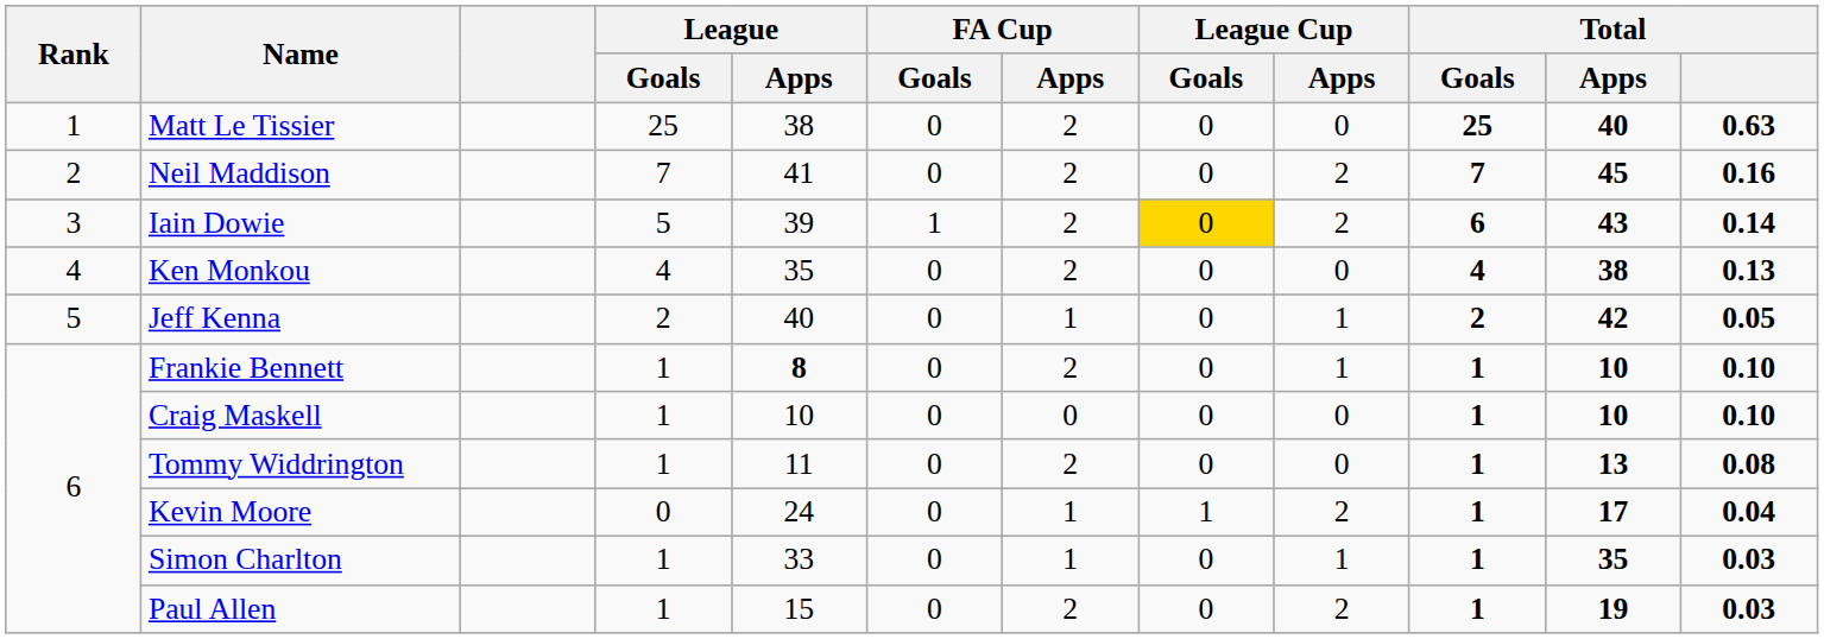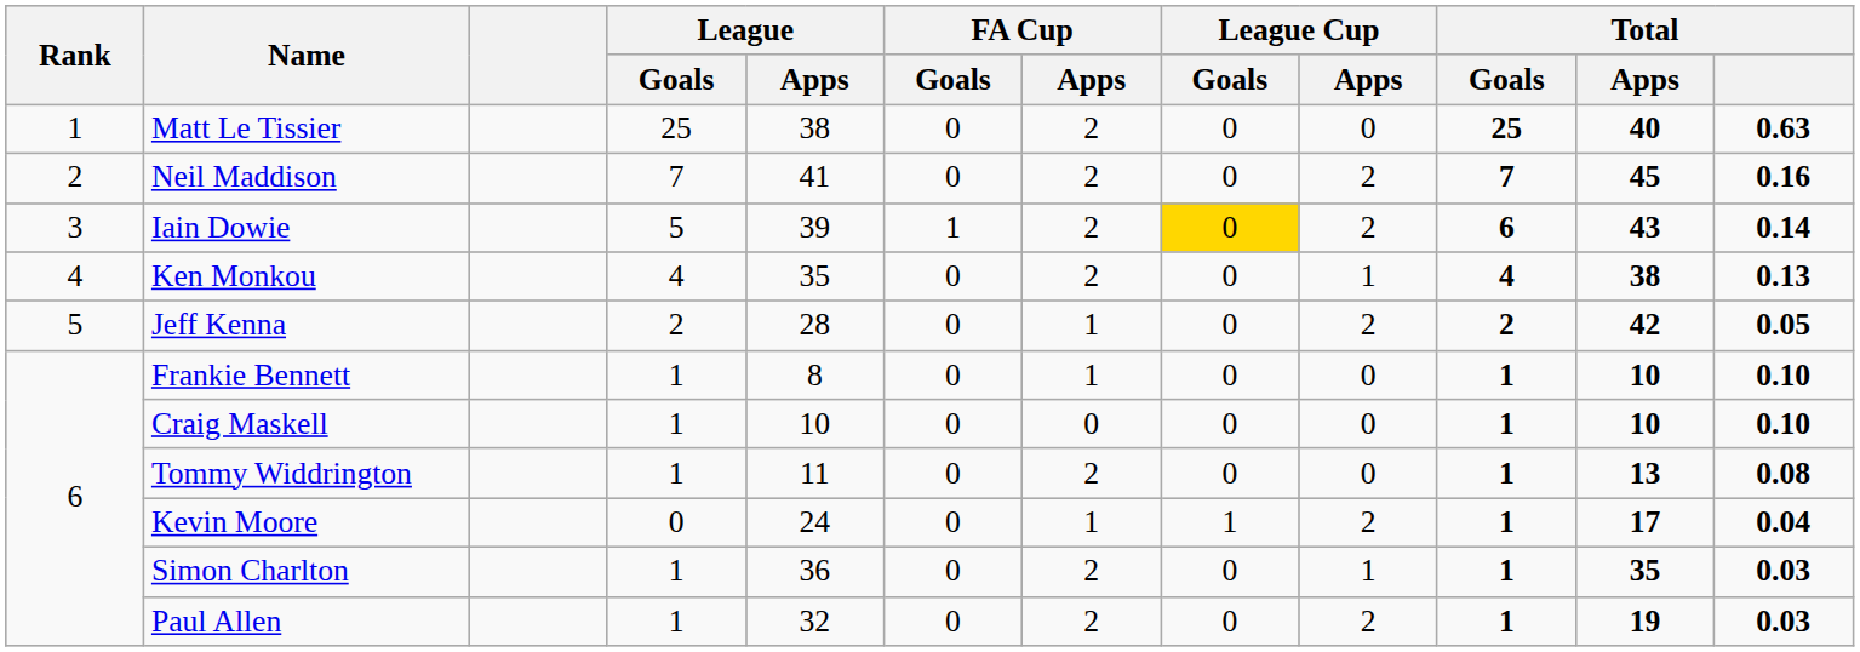 <table class="wikitable plainrowheaders" style="text-align:center;">
 <tr>
 <th scope="col" rowspan="2" style="width:4em;">Rank</th>
 <th scope="col" rowspan="2" style="width:10em;">Name</th>
 <th scope="col" rowspan="2" style="width:4em;"></th>
 <th scope="col" colspan="2">League</th>
 <th scope="col" colspan="2">FA Cup</th>
 <th scope="col" colspan="2">League Cup</th>
 <th scope="col" colspan="3">Total</th>
 </tr>
 <tr>
 <th scope="col" style="width:4em;">Goals</th>
 <th scope="col" style="width:4em;">Apps</th>
 <th scope="col" style="width:4em;">Goals</th>
 <th scope="col" style="width:4em;">Apps</th>
 <th scope="col" style="width:4em;">Goals</th>
 <th scope="col" style="width:4em;">Apps</th>
 <th scope="col" style="width:4em;">Goals</th>
 <th scope="col" style="width:4em;">Apps</th>
 <th scope="col" style="width:4em;"></th>
 </tr>
 <tr>
 <td>1</td>
 <td align="left"><a href='#'>Matt Le Tissier</a></td>
 <td></td>
 <td>25</td>
 <td>38</td>
 <td>0</td>
 <td>2</td>
 <td>0</td>
 <td>0</td>
 <td><strong>25</strong></td>
 <td><strong>40</strong></td>
 <td><strong>0.63</strong></td>
 </tr>
 <tr>
 <td>2</td>
 <td align="left"><a href='#'>Neil Maddison</a></td>
 <td></td>
 <td>7</td>
 <td>41</td>
 <td>0</td>
 <td>2</td>
 <td>0</td>
 <td>2</td>
 <td><strong>7</strong></td>
 <td><strong>45</strong></td>
 <td><strong>0.16</strong></td>
 </tr>
 <tr>
 <td>3</td>
 <td align="left"><a href='#'>Iain Dowie</a></td>
 <td></td>
 <td>5</td>
 <td>39</td>
 <td>1</td>
 <td>2</td>
 <td style="background: gold;">0</td>
 <td>2</td>
 <td><strong>6</strong></td>
 <td><strong>43</strong></td>
 <td><strong>0.14</strong></td>
 </tr>
 <tr>
 <td>4</td>
 <td align="left"><a href='#'>Ken Monkou</a></td>
 <td></td>
 <td>4</td>
 <td>35</td>
 <td>0</td>
 <td>2</td>
 <td>0</td>
-<td>0</td>
+<td>1</td>
 <td><strong>4</strong></td>
 <td><strong>38</strong></td>
 <td><strong>0.13</strong></td>
 </tr>
 <tr>
 <td>5</td>
 <td align="left"><a href='#'>Jeff Kenna</a></td>
 <td></td>
 <td>2</td>
-<td>40</td>
+<td>28</td>
 <td>0</td>
 <td>1</td>
 <td>0</td>
-<td>1</td>
+<td>2</td>
 <td><strong>2</strong></td>
 <td><strong>42</strong></td>
 <td><strong>0.05</strong></td>
 </tr>
 <tr>
 <td rowspan="6">6</td>
 <td align="left"><a href='#'>Frankie Bennett</a></td>
 <td></td>
 <td>1</td>
-<td><strong>8</strong></td>
-<td>0</td>
-<td>2</td>
+<td>8</td>
 <td>0</td>
 <td>1</td>
+<td>0</td>
+<td>0</td>
 <td><strong>1</strong></td>
 <td><strong>10</strong></td>
 <td><strong>0.10</strong></td>
 </tr>
 <tr>
 <td align="left"><a href='#'>Craig Maskell</a></td>
 <td></td>
 <td>1</td>
 <td>10</td>
 <td>0</td>
 <td>0</td>
 <td>0</td>
 <td>0</td>
 <td><strong>1</strong></td>
 <td><strong>10</strong></td>
 <td><strong>0.10</strong></td>
 </tr>
 <tr>
 <td align="left"><a href='#'>Tommy Widdrington</a></td>
 <td></td>
 <td>1</td>
 <td>11</td>
 <td>0</td>
 <td>2</td>
 <td>0</td>
 <td>0</td>
 <td><strong>1</strong></td>
 <td><strong>13</strong></td>
 <td><strong>0.08</strong></td>
 </tr>
 <tr>
 <td align="left"><a href='#'>Kevin Moore</a></td>
 <td></td>
 <td>0</td>
 <td>24</td>
 <td>0</td>
 <td>1</td>
 <td>1</td>
 <td>2</td>
 <td><strong>1</strong></td>
 <td><strong>17</strong></td>
 <td><strong>0.04</strong></td>
 </tr>
 <tr>
 <td align="left"><a href='#'>Simon Charlton</a></td>
 <td></td>
 <td>1</td>
-<td>33</td>
+<td>36</td>
 <td>0</td>
-<td>1</td>
+<td>2</td>
 <td>0</td>
 <td>1</td>
 <td><strong>1</strong></td>
 <td><strong>35</strong></td>
 <td><strong>0.03</strong></td>
 </tr>
 <tr>
 <td align="left"><a href='#'>Paul Allen</a></td>
 <td></td>
 <td>1</td>
-<td>15</td>
+<td>32</td>
 <td>0</td>
 <td>2</td>
 <td>0</td>
 <td>2</td>
 <td><strong>1</strong></td>
 <td><strong>19</strong></td>
 <td><strong>0.03</strong></td>
 </tr>
 </table>
